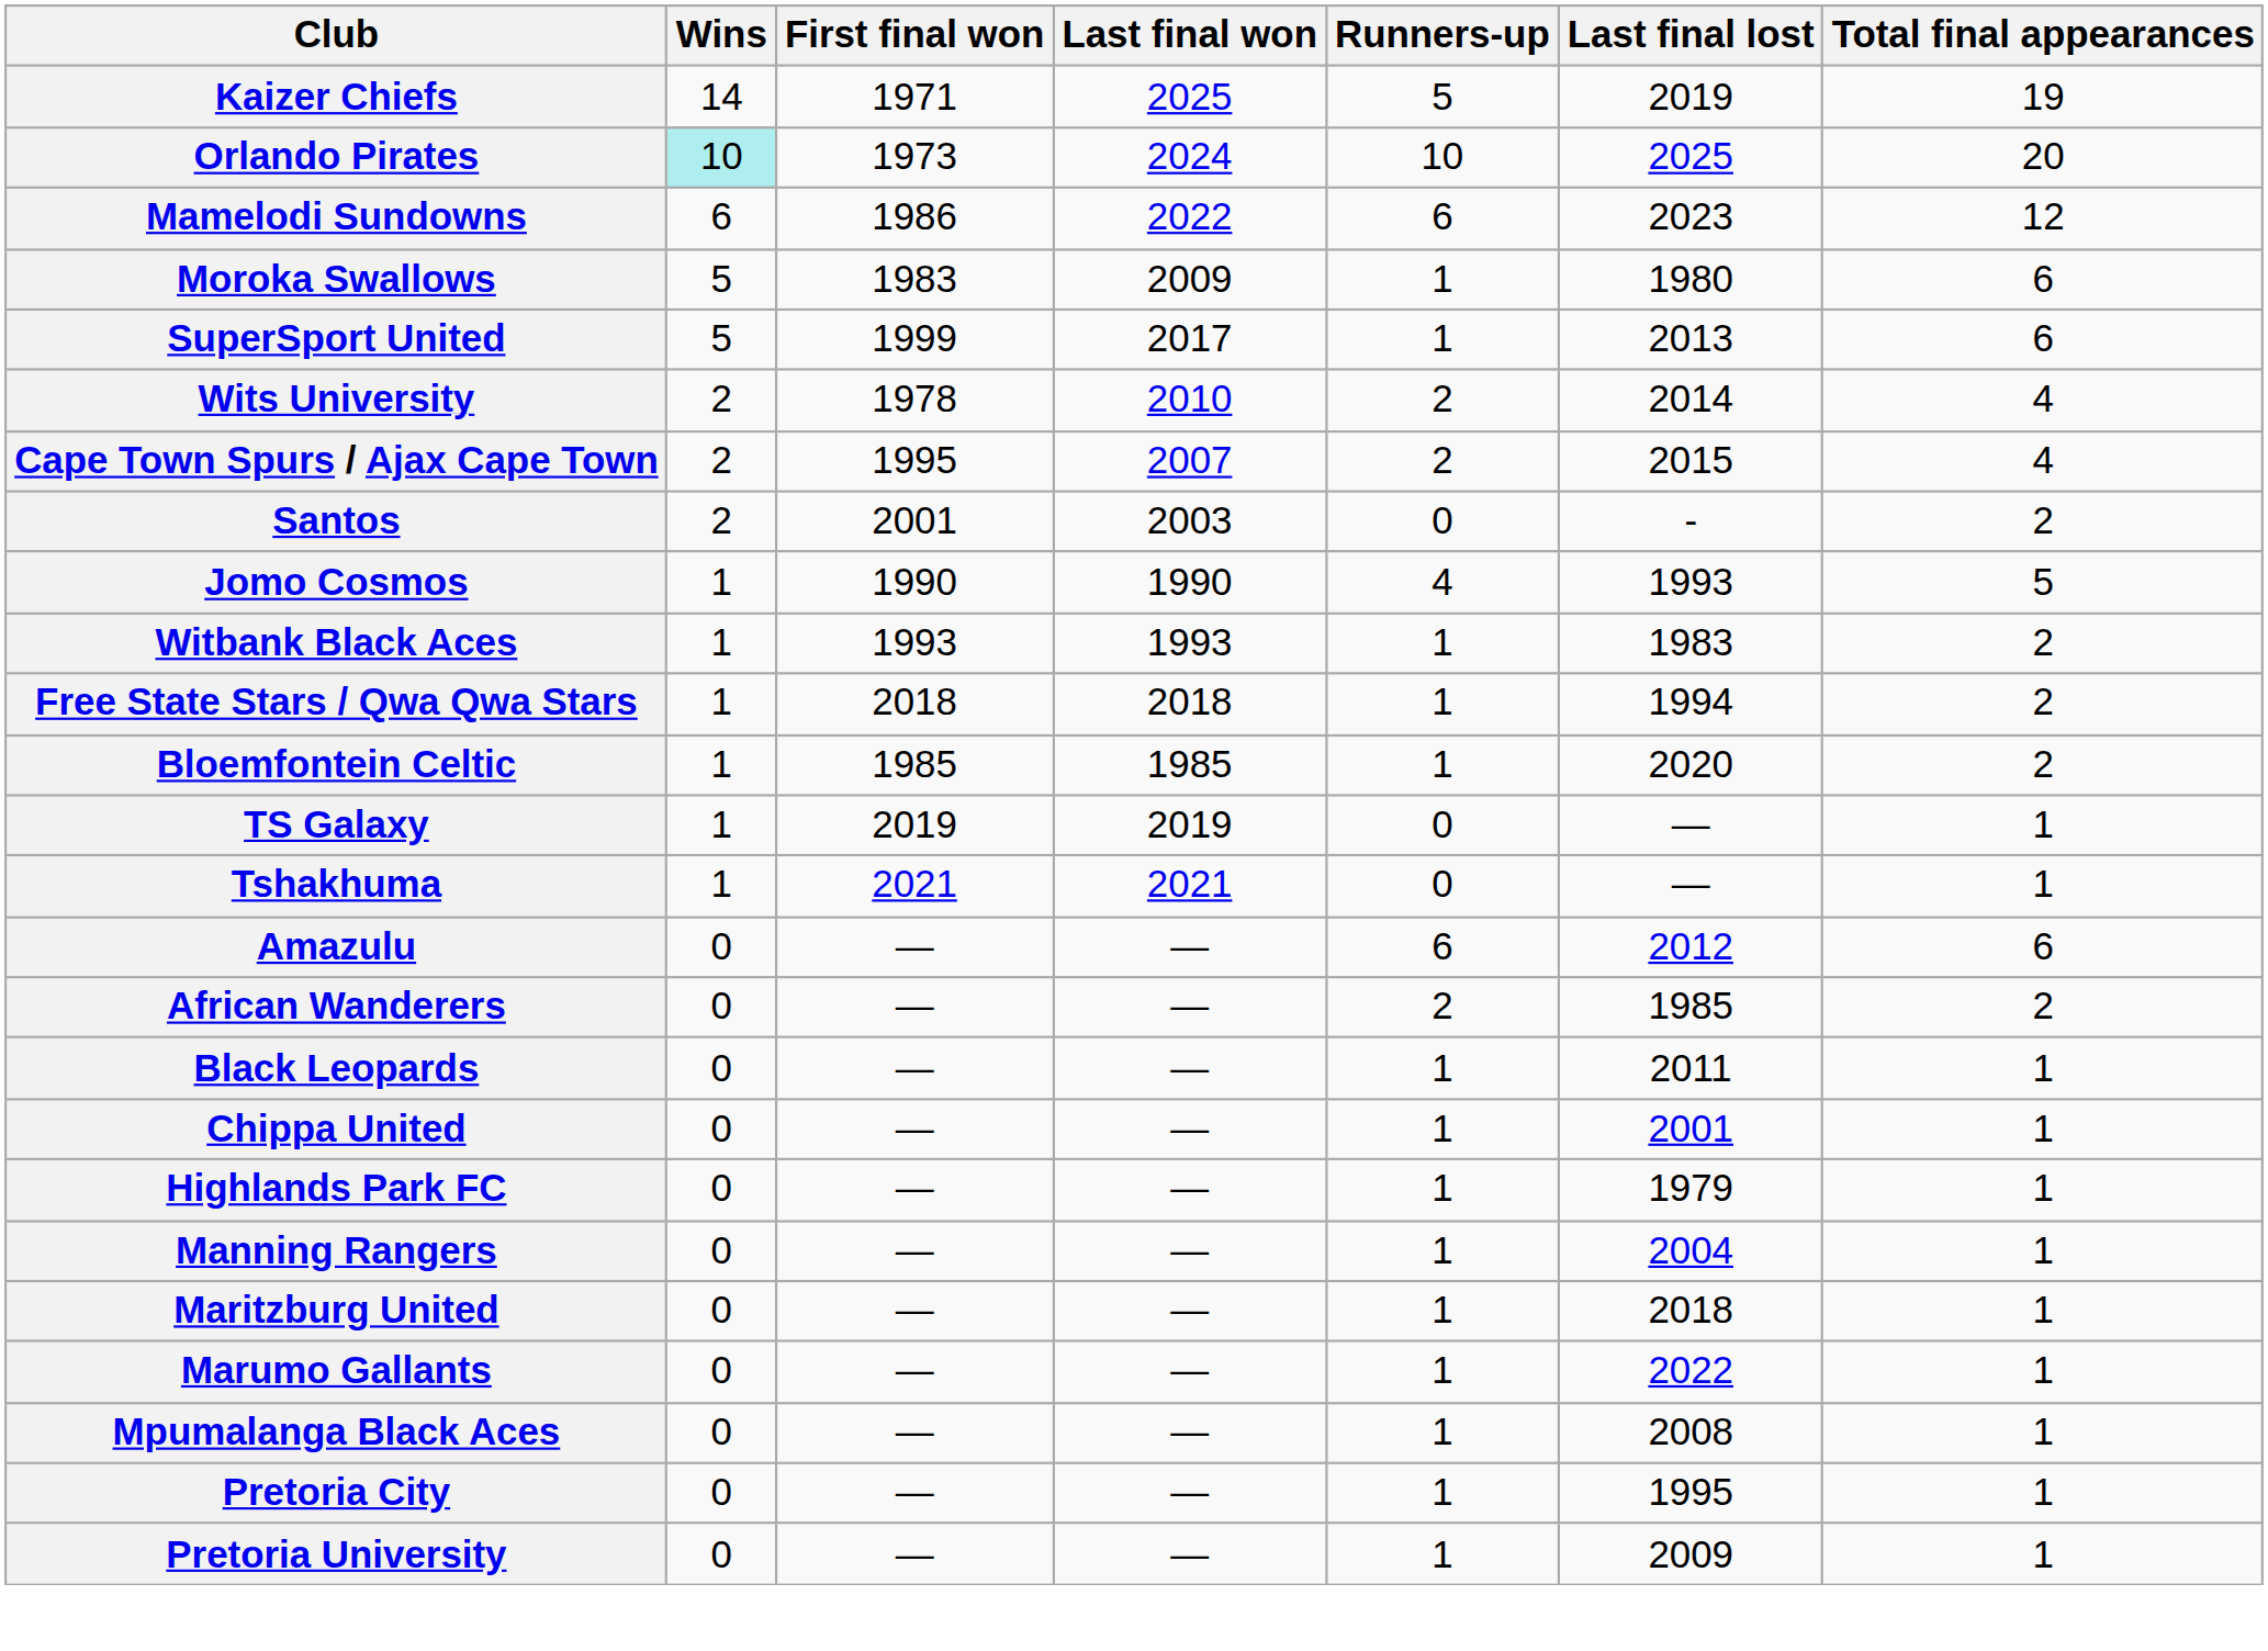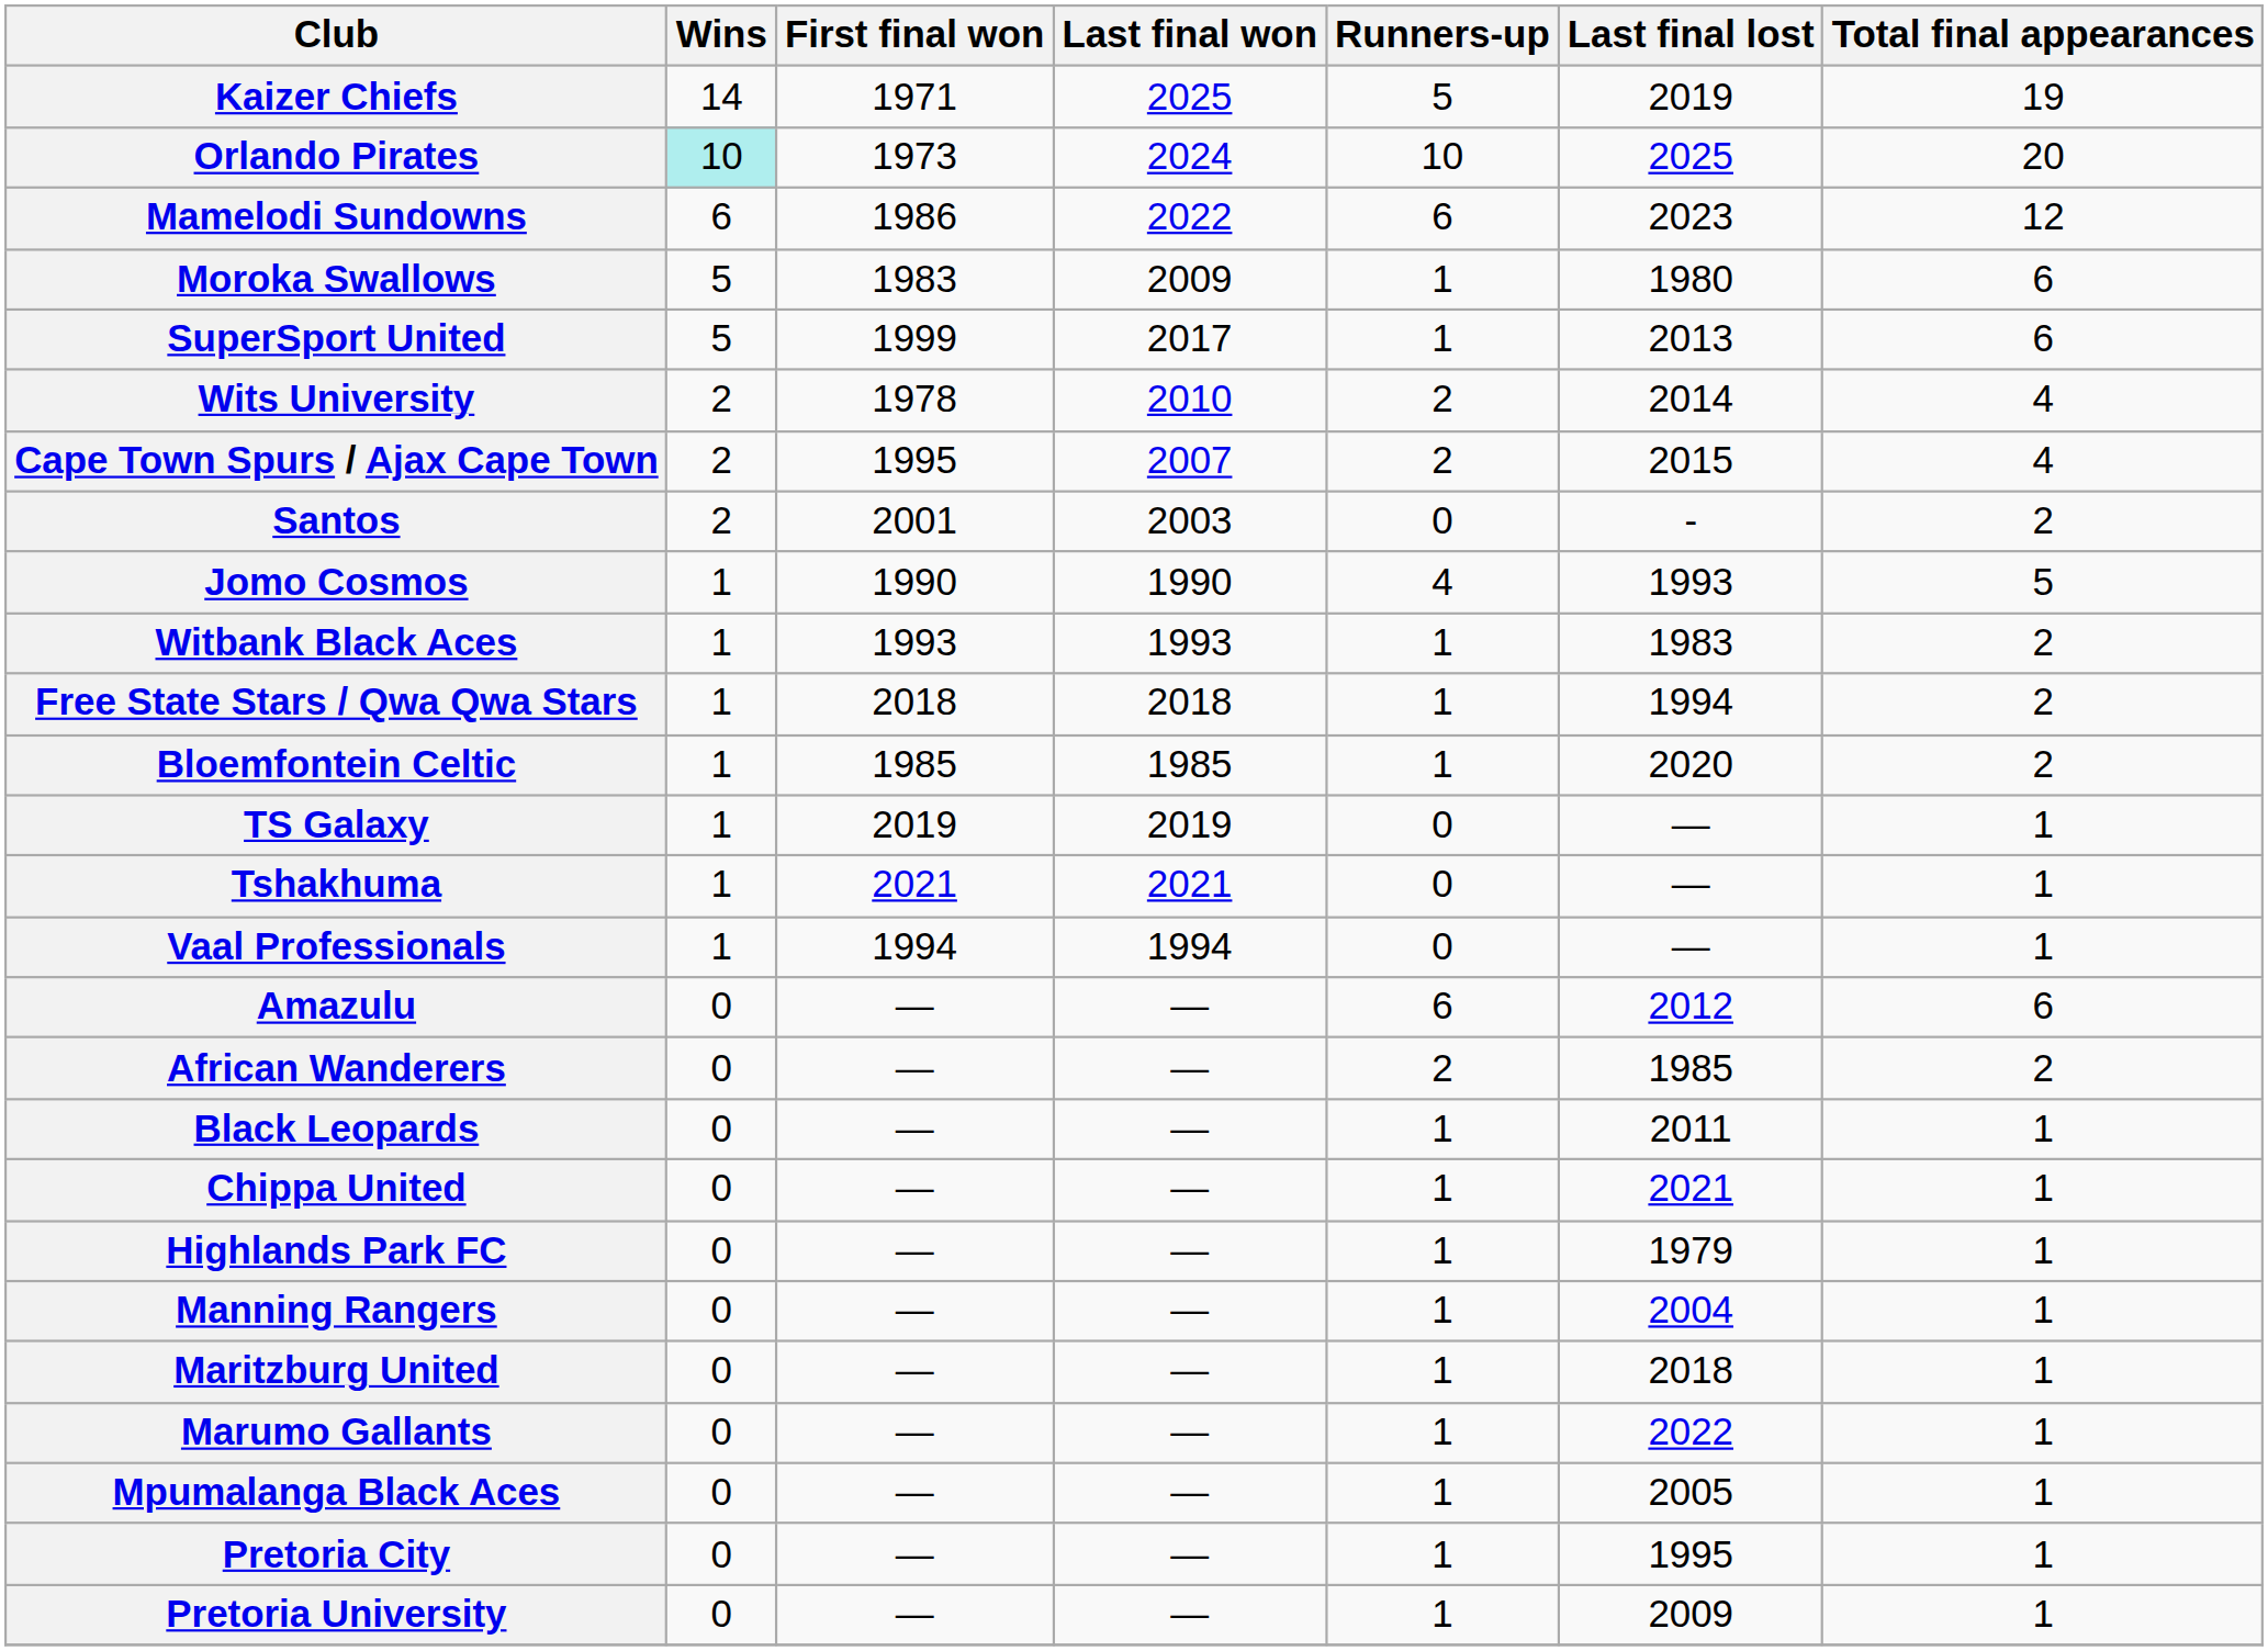 <table class="wikitable sortable plainrowheaders" style="text-align: center;">
 <tr>
 <th scope="col">Club</th>
 <th scope="col">Wins</th>
 <th scope="col">First final won</th>
 <th scope="col">Last final won</th>
 <th scope="col">Runners-up</th>
 <th scope="col">Last final lost</th>
 <th scope="col">Total final appearances</th>
 </tr>
 <tr>
 <th scope="row"><a href='#'>Kaizer Chiefs</a></th>
 <td>14</td>
 <td>1971</td>
 <td><a href='#'>2025</a></td>
 <td>5</td>
 <td>2019</td>
 <td>19</td>
 </tr>
 <tr>
 <th scope="row"><a href='#'>Orlando Pirates</a></th>
 <td style="background: paleturquoise;">10</td>
 <td>1973</td>
 <td><a href='#'>2024</a></td>
 <td>10</td>
 <td><a href='#'>2025</a></td>
 <td>20</td>
 </tr>
 <tr>
 <th scope="row"><a href='#'>Mamelodi Sundowns</a></th>
 <td>6</td>
 <td>1986</td>
 <td><a href='#'>2022</a></td>
 <td>6</td>
 <td>2023</td>
 <td>12</td>
 </tr>
 <tr>
 <th scope="row"><a href='#'>Moroka Swallows</a></th>
 <td>5</td>
 <td>1983</td>
 <td>2009</td>
 <td>1</td>
 <td>1980</td>
 <td>6</td>
 </tr>
 <tr>
 <th scope="row"><a href='#'>SuperSport United</a></th>
 <td>5</td>
 <td>1999</td>
 <td>2017</td>
 <td>1</td>
 <td>2013</td>
 <td>6</td>
 </tr>
 <tr>
 <th scope="row"><a href='#'>Wits University</a></th>
 <td>2</td>
 <td>1978</td>
 <td><a href='#'>2010</a></td>
 <td>2</td>
 <td>2014</td>
 <td>4</td>
 </tr>
 <tr>
 <th scope="row"><a href='#'>Cape Town Spurs</a> / <a href='#'>Ajax Cape Town</a></th>
 <td>2</td>
 <td>1995</td>
 <td><a href='#'>2007</a></td>
 <td>2</td>
 <td>2015</td>
 <td>4</td>
 </tr>
 <tr>
 <th scope="row"><a href='#'>Santos</a></th>
 <td>2</td>
 <td>2001</td>
 <td>2003</td>
 <td>0</td>
 <td>-</td>
 <td>2</td>
 </tr>
 <tr>
 <th scope="row"><a href='#'>Jomo Cosmos</a></th>
 <td>1</td>
 <td>1990</td>
 <td>1990</td>
 <td>4</td>
 <td>1993</td>
 <td>5</td>
 </tr>
 <tr>
 <th scope="row"><a href='#'>Witbank Black Aces</a></th>
 <td>1</td>
 <td>1993</td>
 <td>1993</td>
 <td>1</td>
 <td>1983</td>
 <td>2</td>
 </tr>
 <tr>
 <th scope="row"><a href='#'>Free State Stars / Qwa Qwa Stars</a></th>
 <td>1</td>
 <td>2018</td>
 <td>2018</td>
 <td>1</td>
 <td>1994</td>
 <td>2</td>
 </tr>
 <tr>
 <th scope="row"><a href='#'>Bloemfontein Celtic</a></th>
 <td>1</td>
 <td>1985</td>
 <td>1985</td>
 <td>1</td>
 <td>2020</td>
 <td>2</td>
 </tr>
 <tr>
 <th scope="row"><a href='#'>TS Galaxy</a></th>
 <td>1</td>
 <td>2019</td>
 <td>2019</td>
 <td>0</td>
 <td>—</td>
 <td>1</td>
 </tr>
 <tr>
 <th scope="row"><a href='#'>Tshakhuma</a></th>
 <td>1</td>
 <td><a href='#'>2021</a></td>
 <td><a href='#'>2021</a></td>
 <td>0</td>
 <td>—</td>
 <td>1</td>
 </tr>
 <tr>
+<th scope="row"><a href='#'>Vaal Professionals</a></th>
+<td>1</td>
+<td>1994</td>
+<td>1994</td>
+<td>0</td>
+<td>—</td>
+<td>1</td>
+</tr>
+<tr>
 <th scope="row"><a href='#'>Amazulu</a></th>
 <td>0</td>
 <td>—</td>
 <td>—</td>
 <td>6</td>
 <td><a href='#'>2012</a></td>
 <td>6</td>
 </tr>
 <tr>
 <th scope="row"><a href='#'>African Wanderers</a></th>
 <td>0</td>
 <td>—</td>
 <td>—</td>
 <td>2</td>
 <td>1985</td>
 <td>2</td>
 </tr>
 <tr>
 <th scope="row"><a href='#'>Black Leopards</a></th>
 <td>0</td>
 <td>—</td>
 <td>—</td>
 <td>1</td>
 <td>2011</td>
 <td>1</td>
 </tr>
 <tr>
 <th scope="row"><a href='#'>Chippa United</a></th>
 <td>0</td>
 <td>—</td>
 <td>—</td>
 <td>1</td>
-<td><a href='#'>2001</a></td>
+<td><a href='#'>2021</a></td>
 <td>1</td>
 </tr>
 <tr>
 <th scope="row"><a href='#'>Highlands Park FC</a></th>
 <td>0</td>
 <td>—</td>
 <td>—</td>
 <td>1</td>
 <td>1979</td>
 <td>1</td>
 </tr>
 <tr>
 <th scope="row"><a href='#'>Manning Rangers</a></th>
 <td>0</td>
 <td>—</td>
 <td>—</td>
 <td>1</td>
 <td><a href='#'>2004</a></td>
 <td>1</td>
 </tr>
 <tr>
 <th scope="row"><a href='#'>Maritzburg United</a></th>
 <td>0</td>
 <td>—</td>
 <td>—</td>
 <td>1</td>
 <td>2018</td>
 <td>1</td>
 </tr>
 <tr>
 <th scope="row"><a href='#'>Marumo Gallants</a></th>
 <td>0</td>
 <td>—</td>
 <td>—</td>
 <td>1</td>
 <td><a href='#'>2022</a></td>
 <td>1</td>
 </tr>
 <tr>
 <th scope="row"><a href='#'>Mpumalanga Black Aces</a></th>
 <td>0</td>
 <td>—</td>
 <td>—</td>
 <td>1</td>
-<td>2008</td>
+<td>2005</td>
 <td>1</td>
 </tr>
 <tr>
 <th scope="row"><a href='#'>Pretoria City</a></th>
 <td>0</td>
 <td>—</td>
 <td>—</td>
 <td>1</td>
 <td>1995</td>
 <td>1</td>
 </tr>
 <tr>
 <th scope="row"><a href='#'>Pretoria University</a></th>
 <td>0</td>
 <td>—</td>
 <td>—</td>
 <td>1</td>
 <td>2009</td>
 <td>1</td>
 </tr>
 <tr>
 </tr>
 </table>
